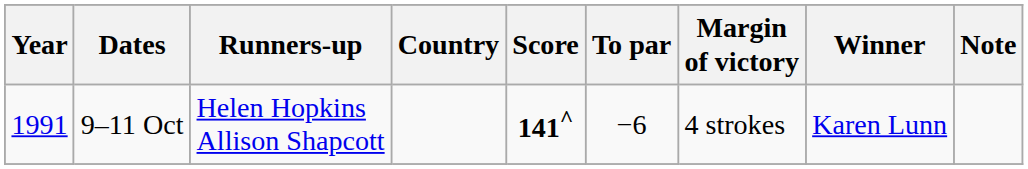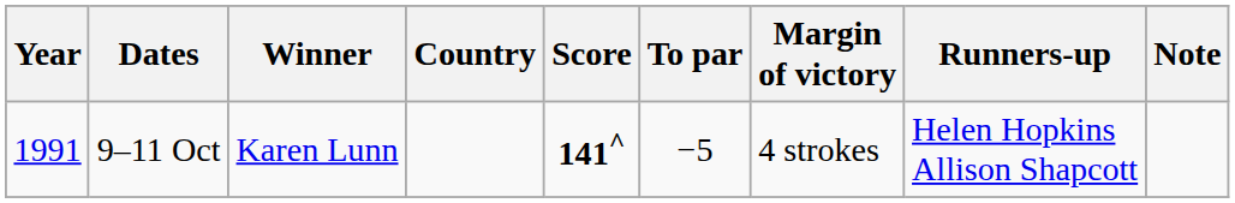 <table class=wikitable style="font-size:95%">
 <tr>
 <th>Year</th>
 <th>Dates</th>
-<th>Runners-up</th>
+<th>Winner</th>
 <th>Country</th>
 <th>Score</th>
 <th>To par</th>
 <th>Margin<br>of victory</th>
-<th>Winner</th>
+<th>Runners-up</th>
 <th>Note</th>
 </tr>
 <tr>
 <td><a href='#'>1991</a></td>
 <td>9–11 Oct</td>
-<td> <a href='#'>Helen Hopkins</a><br> <a href='#'>Allison Shapcott</a></td>
+<td><a href='#'>Karen Lunn</a></td>
 <td></td>
 <td align=center><strong>141<sup>^</sup></strong></td>
-<td align=center>−6</td>
+<td align=center>−5</td>
 <td>4 strokes</td>
-<td><a href='#'>Karen Lunn</a></td>
+<td> <a href='#'>Helen Hopkins</a><br> <a href='#'>Allison Shapcott</a></td>
 <td></td>
 </tr>
 </table>
